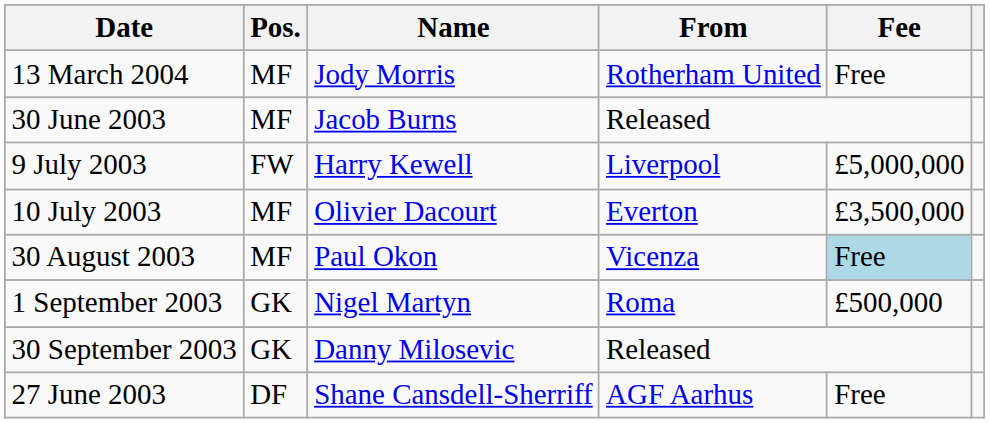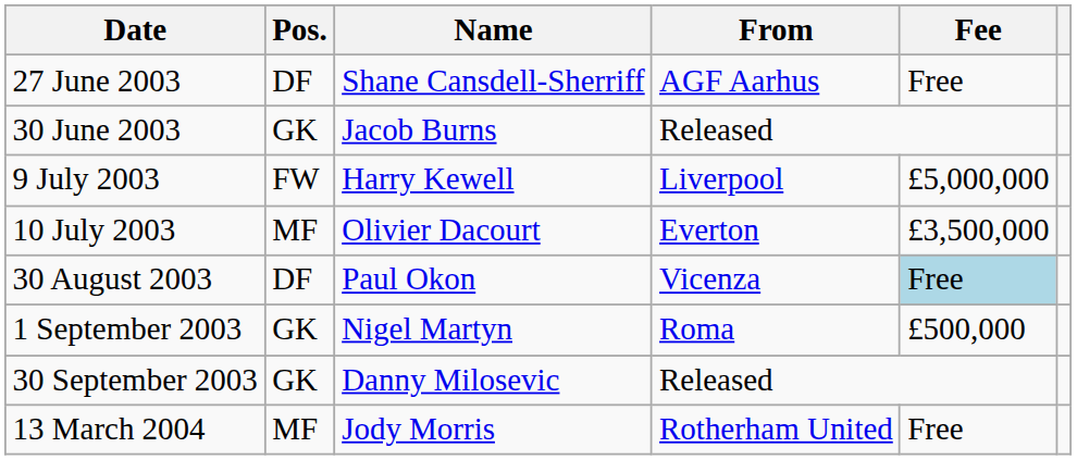 <table class="wikitable">
 <tr>
 <th>Date</th>
 <th>Pos.</th>
 <th>Name</th>
 <th>From</th>
 <th>Fee</th>
 <th></th>
 </tr>
 <tr>
-<td>13 March 2004</td>
-<td>MF</td>
-<td> <a href='#'>Jody Morris</a></td>
-<td> <a href='#'>Rotherham United</a></td>
+<td>27 June 2003</td>
+<td>DF</td>
+<td> <a href='#'>Shane Cansdell-Sherriff</a></td>
+<td> <a href='#'>AGF Aarhus</a></td>
 <td>Free</td>
 <td></td>
 </tr>
 <tr>
 <td>30 June 2003</td>
-<td>MF</td>
+<td>GK</td>
 <td> <a href='#'>Jacob Burns</a></td>
 <td colspan="2">Released</td>
 <td></td>
 </tr>
 <tr>
 <td>9 July 2003</td>
 <td>FW</td>
 <td> <a href='#'>Harry Kewell</a></td>
 <td> <a href='#'>Liverpool</a></td>
 <td>£5,000,000</td>
 <td></td>
 </tr>
 <tr>
 <td>10 July 2003</td>
 <td>MF</td>
 <td> <a href='#'>Olivier Dacourt</a></td>
 <td> <a href='#'>Everton</a></td>
 <td>£3,500,000</td>
 <td></td>
 </tr>
 <tr>
 <td>30 August 2003</td>
-<td>MF</td>
+<td>DF</td>
 <td> <a href='#'>Paul Okon</a></td>
 <td> <a href='#'>Vicenza</a></td>
 <td style="background: lightblue;">Free</td>
 <td></td>
 </tr>
 <tr>
 <td>1 September 2003</td>
 <td>GK</td>
 <td> <a href='#'>Nigel Martyn</a></td>
 <td> <a href='#'>Roma</a></td>
 <td>£500,000</td>
 <td></td>
 </tr>
 <tr>
 <td>30 September 2003</td>
 <td>GK</td>
 <td> <a href='#'>Danny Milosevic</a></td>
 <td colspan="2">Released</td>
 <td></td>
 </tr>
 <tr>
-<td>27 June 2003</td>
-<td>DF</td>
-<td> <a href='#'>Shane Cansdell-Sherriff</a></td>
-<td> <a href='#'>AGF Aarhus</a></td>
+<td>13 March 2004</td>
+<td>MF</td>
+<td> <a href='#'>Jody Morris</a></td>
+<td> <a href='#'>Rotherham United</a></td>
 <td>Free</td>
 <td></td>
 </tr>
 </table>
